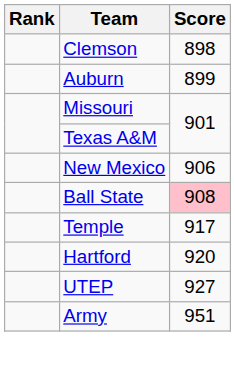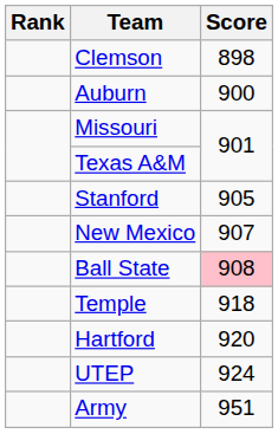 <table class="wikitable sortable" style="text-align:center">
 <tr>
 <th dat-sort-type=number>Rank</th>
 <th>Team</th>
 <th>Score</th>
 </tr>
 <tr>
 <td></td>
 <td align=left><a href='#'>Clemson</a></td>
 <td>898</td>
 </tr>
 <tr>
 <td></td>
 <td align=left><a href='#'>Auburn</a></td>
-<td>899</td>
+<td>900</td>
 </tr>
 <tr>
 <td rowspan=2></td>
 <td align=left><a href='#'>Missouri</a></td>
 <td rowspan=2>901</td>
 </tr>
 <tr>
 <td align=left><a href='#'>Texas A&M</a></td>
 </tr>
 <tr>
 <td></td>
+<td align=left><a href='#'>Stanford</a></td>
+<td>905</td>
+</tr>
+<tr>
+<td></td>
 <td align=left><a href='#'>New Mexico</a></td>
-<td>906</td>
+<td>907</td>
 </tr>
 <tr>
 <td></td>
 <td align=left><a href='#'>Ball State</a></td>
 <td style="background: pink;">908</td>
 </tr>
 <tr>
 <td></td>
 <td align=left><a href='#'>Temple</a></td>
-<td>917</td>
+<td>918</td>
 </tr>
 <tr>
 <td></td>
 <td align=left><a href='#'>Hartford</a></td>
 <td>920</td>
 </tr>
 <tr>
 <td></td>
 <td align=left><a href='#'>UTEP</a></td>
-<td>927</td>
+<td>924</td>
 </tr>
 <tr>
 <td></td>
 <td align=left><a href='#'>Army</a></td>
 <td>951</td>
 </tr>
 </table>
